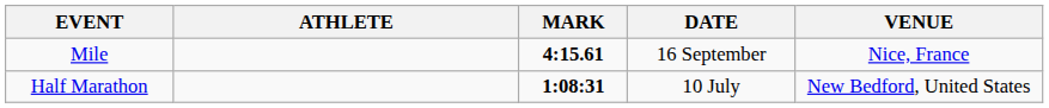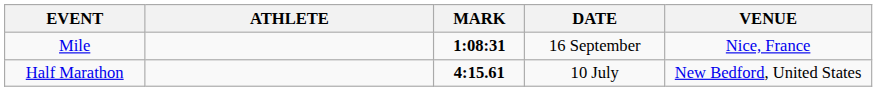 <table class="wikitable" style="border-collapse: collapse; font-size: 90%;">
 <tr>
 <th align="center" style="width: 8em">EVENT</th>
 <th align="center" style="width: 17em">ATHLETE</th>
 <th align="center" style="width: 5em">MARK</th>
 <th align="center" style="width: 8em">DATE</th>
 <th align="center" style="width: 12em">VENUE</th>
 </tr>
 <tr>
 <td align="center"><a href='#'>Mile</a></td>
 <td></td>
-<td align="center"><strong>4:15.61</strong></td>
+<td align="center"><strong>1:08:31</strong></td>
 <td align="center">16 September</td>
 <td align="center"><a href='#'>Nice, France</a></td>
 </tr>
 <tr>
 <td align="center"><a href='#'>Half Marathon</a></td>
 <td></td>
-<td align="center"><strong>1:08:31</strong></td>
+<td align="center"><strong>4:15.61</strong></td>
 <td align="center">10 July</td>
 <td align="center"><a href='#'>New Bedford</a>, United States</td>
 </tr>
 </table>
